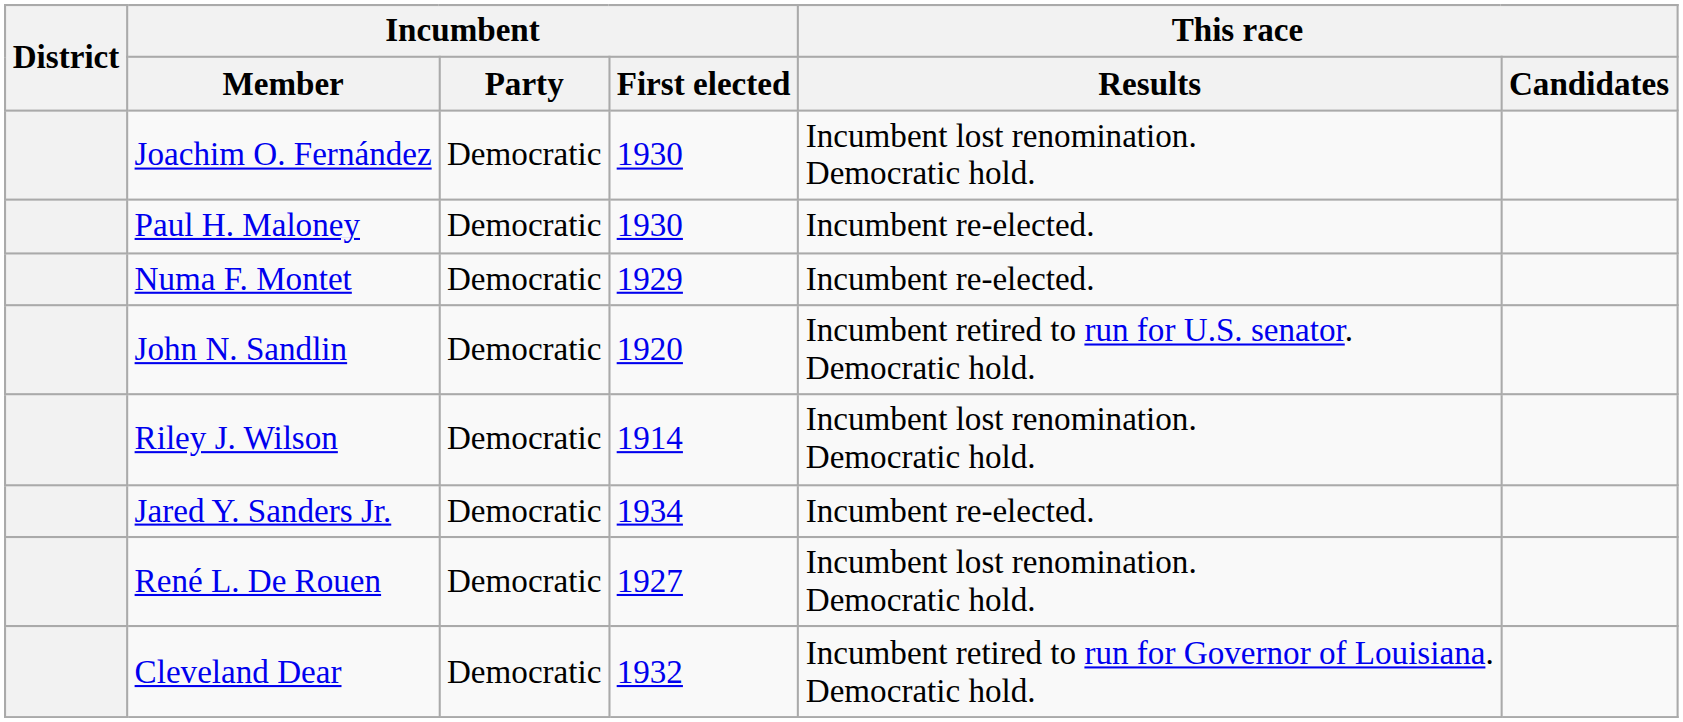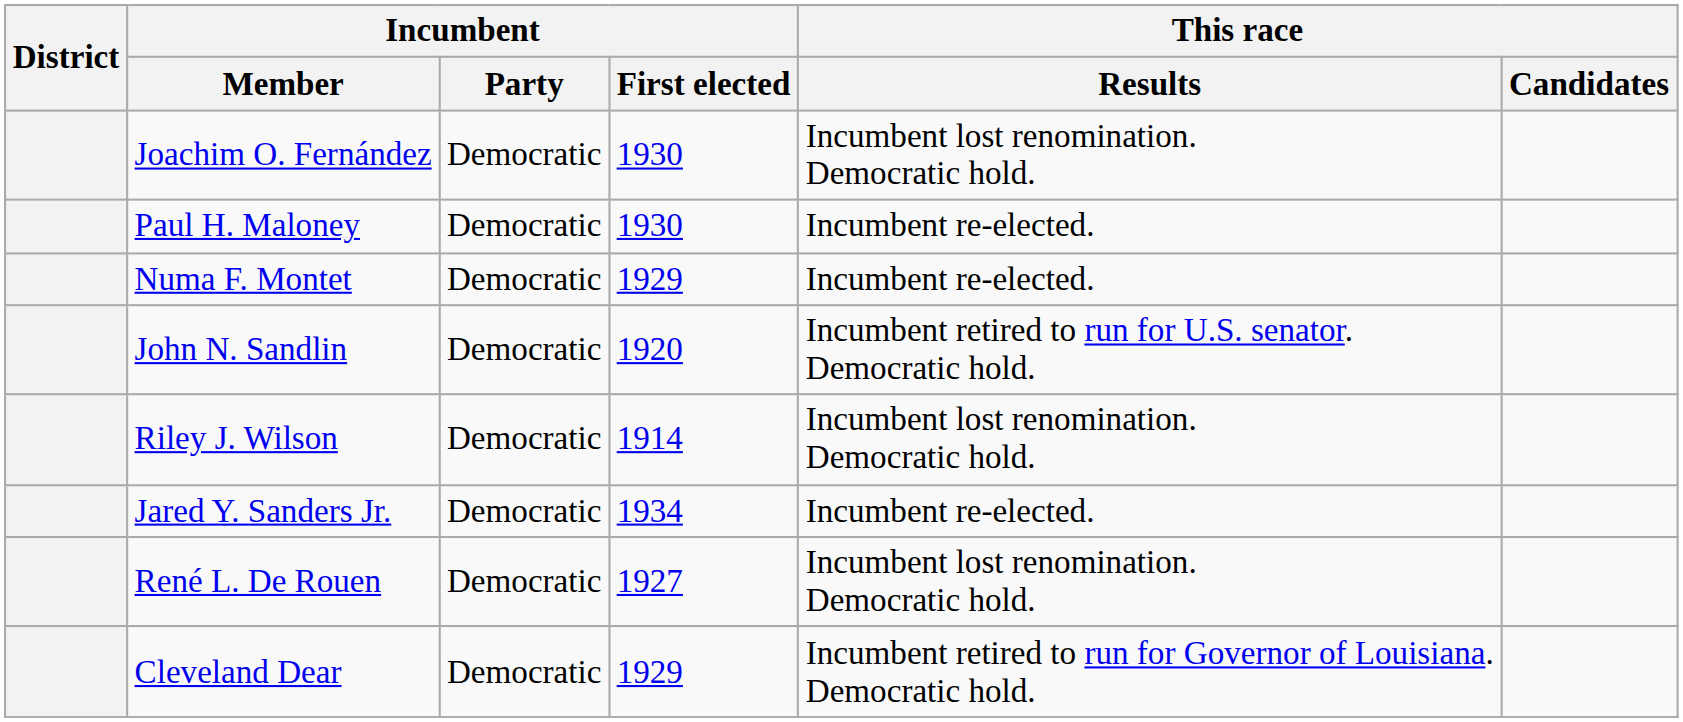 <table class=wikitable>
 <tr>
 <th rowspan=2>District</th>
 <th colspan=3>Incumbent</th>
 <th colspan=2>This race</th>
 </tr>
 <tr>
 <th>Member</th>
 <th>Party</th>
 <th>First elected</th>
 <th>Results</th>
 <th>Candidates</th>
 </tr>
 <tr>
 <th></th>
 <td><a href='#'>Joachim O. Fernández</a></td>
 <td>Democratic</td>
 <td><a href='#'>1930</a></td>
 <td>Incumbent lost renomination.<br>Democratic hold.</td>
 <td nowrap></td>
 </tr>
 <tr>
 <th></th>
 <td><a href='#'>Paul H. Maloney</a></td>
 <td>Democratic</td>
 <td><a href='#'>1930</a></td>
 <td>Incumbent re-elected.</td>
 <td nowrap></td>
 </tr>
 <tr>
 <th></th>
 <td><a href='#'>Numa F. Montet</a></td>
 <td>Democratic</td>
 <td><a href='#'>1929 </a></td>
 <td>Incumbent re-elected.</td>
 <td nowrap></td>
 </tr>
 <tr>
 <th></th>
 <td><a href='#'>John N. Sandlin</a></td>
 <td>Democratic</td>
 <td><a href='#'>1920</a></td>
 <td>Incumbent retired to <a href='#'>run for U.S. senator</a>.<br>Democratic hold.</td>
 <td nowrap></td>
 </tr>
 <tr>
 <th></th>
 <td><a href='#'>Riley J. Wilson</a></td>
 <td>Democratic</td>
 <td><a href='#'>1914</a></td>
 <td>Incumbent lost renomination.<br>Democratic hold.</td>
 <td nowrap></td>
 </tr>
 <tr>
 <th></th>
 <td><a href='#'>Jared Y. Sanders Jr.</a></td>
 <td>Democratic</td>
 <td><a href='#'>1934</a></td>
 <td>Incumbent re-elected.</td>
 <td nowrap></td>
 </tr>
 <tr>
 <th></th>
 <td><a href='#'>René L. De Rouen</a></td>
 <td>Democratic</td>
 <td><a href='#'>1927 </a></td>
 <td>Incumbent lost renomination.<br>Democratic hold.</td>
 <td nowrap></td>
 </tr>
 <tr>
 <th></th>
 <td><a href='#'>Cleveland Dear</a></td>
 <td>Democratic</td>
-<td><a href='#'>1932</a></td>
+<td><a href='#'>1929</a></td>
 <td>Incumbent retired to <a href='#'>run for Governor of Louisiana</a>.<br>Democratic hold.</td>
 <td nowrap></td>
 </tr>
 </table>
